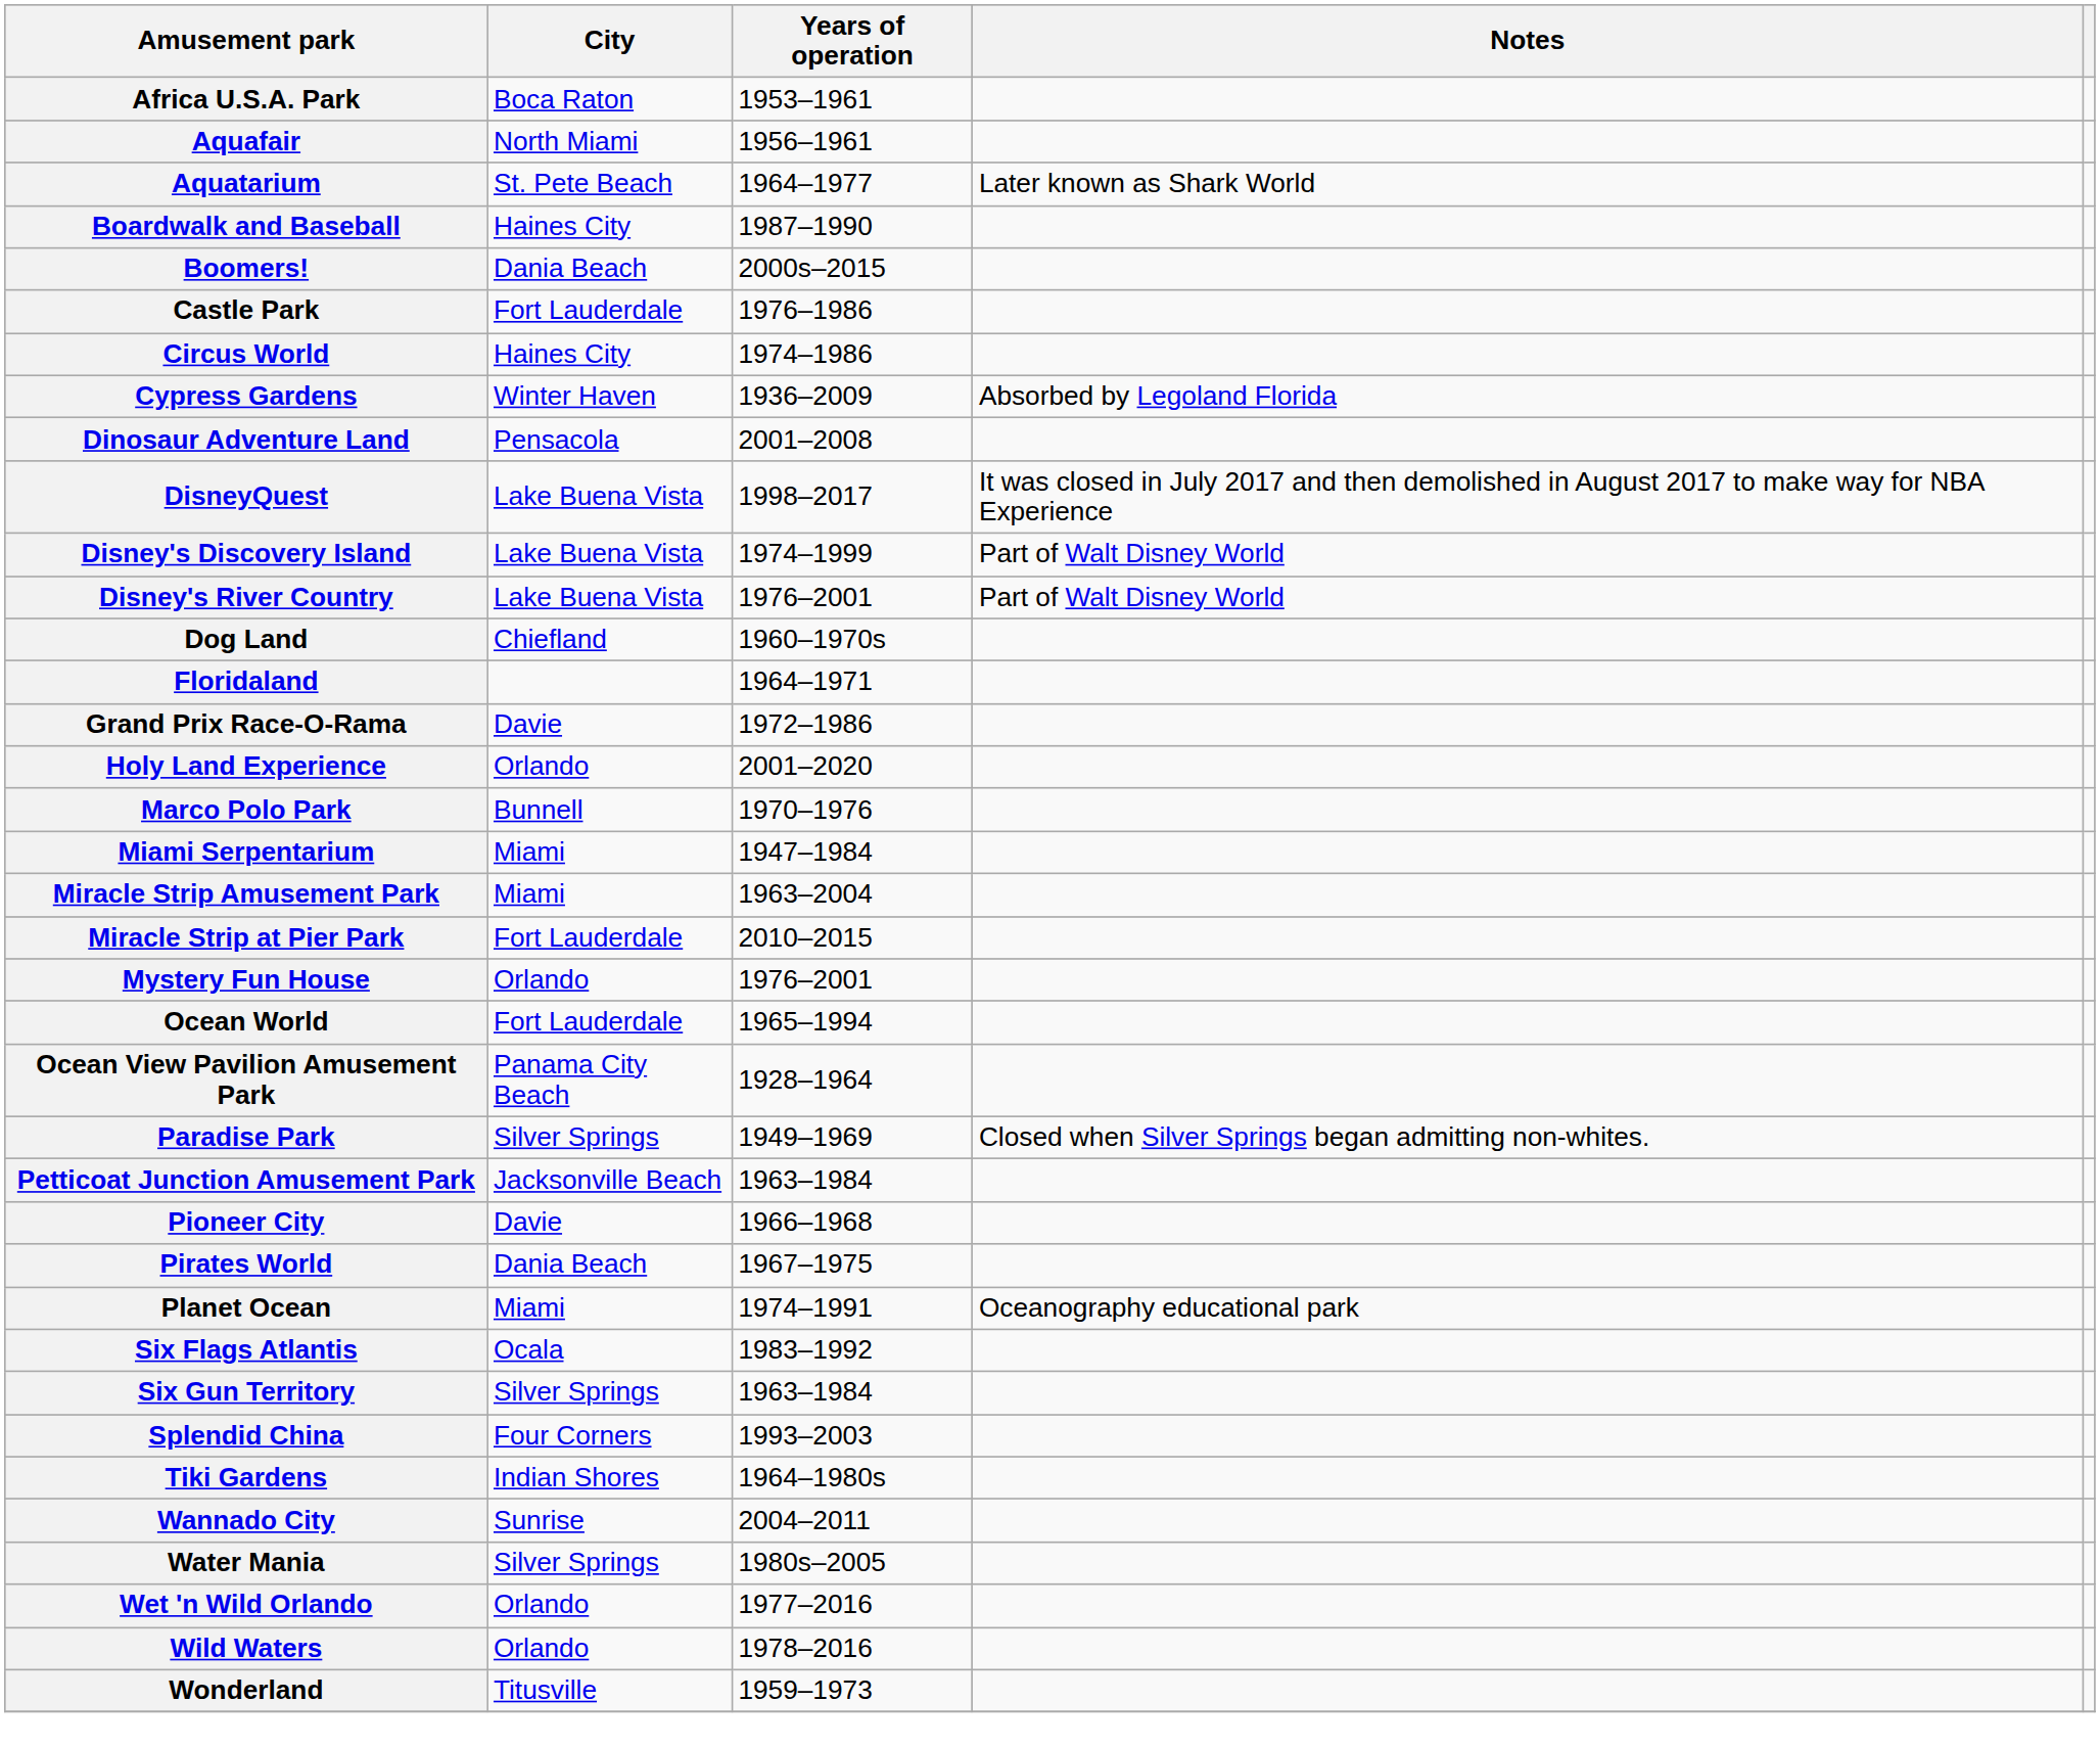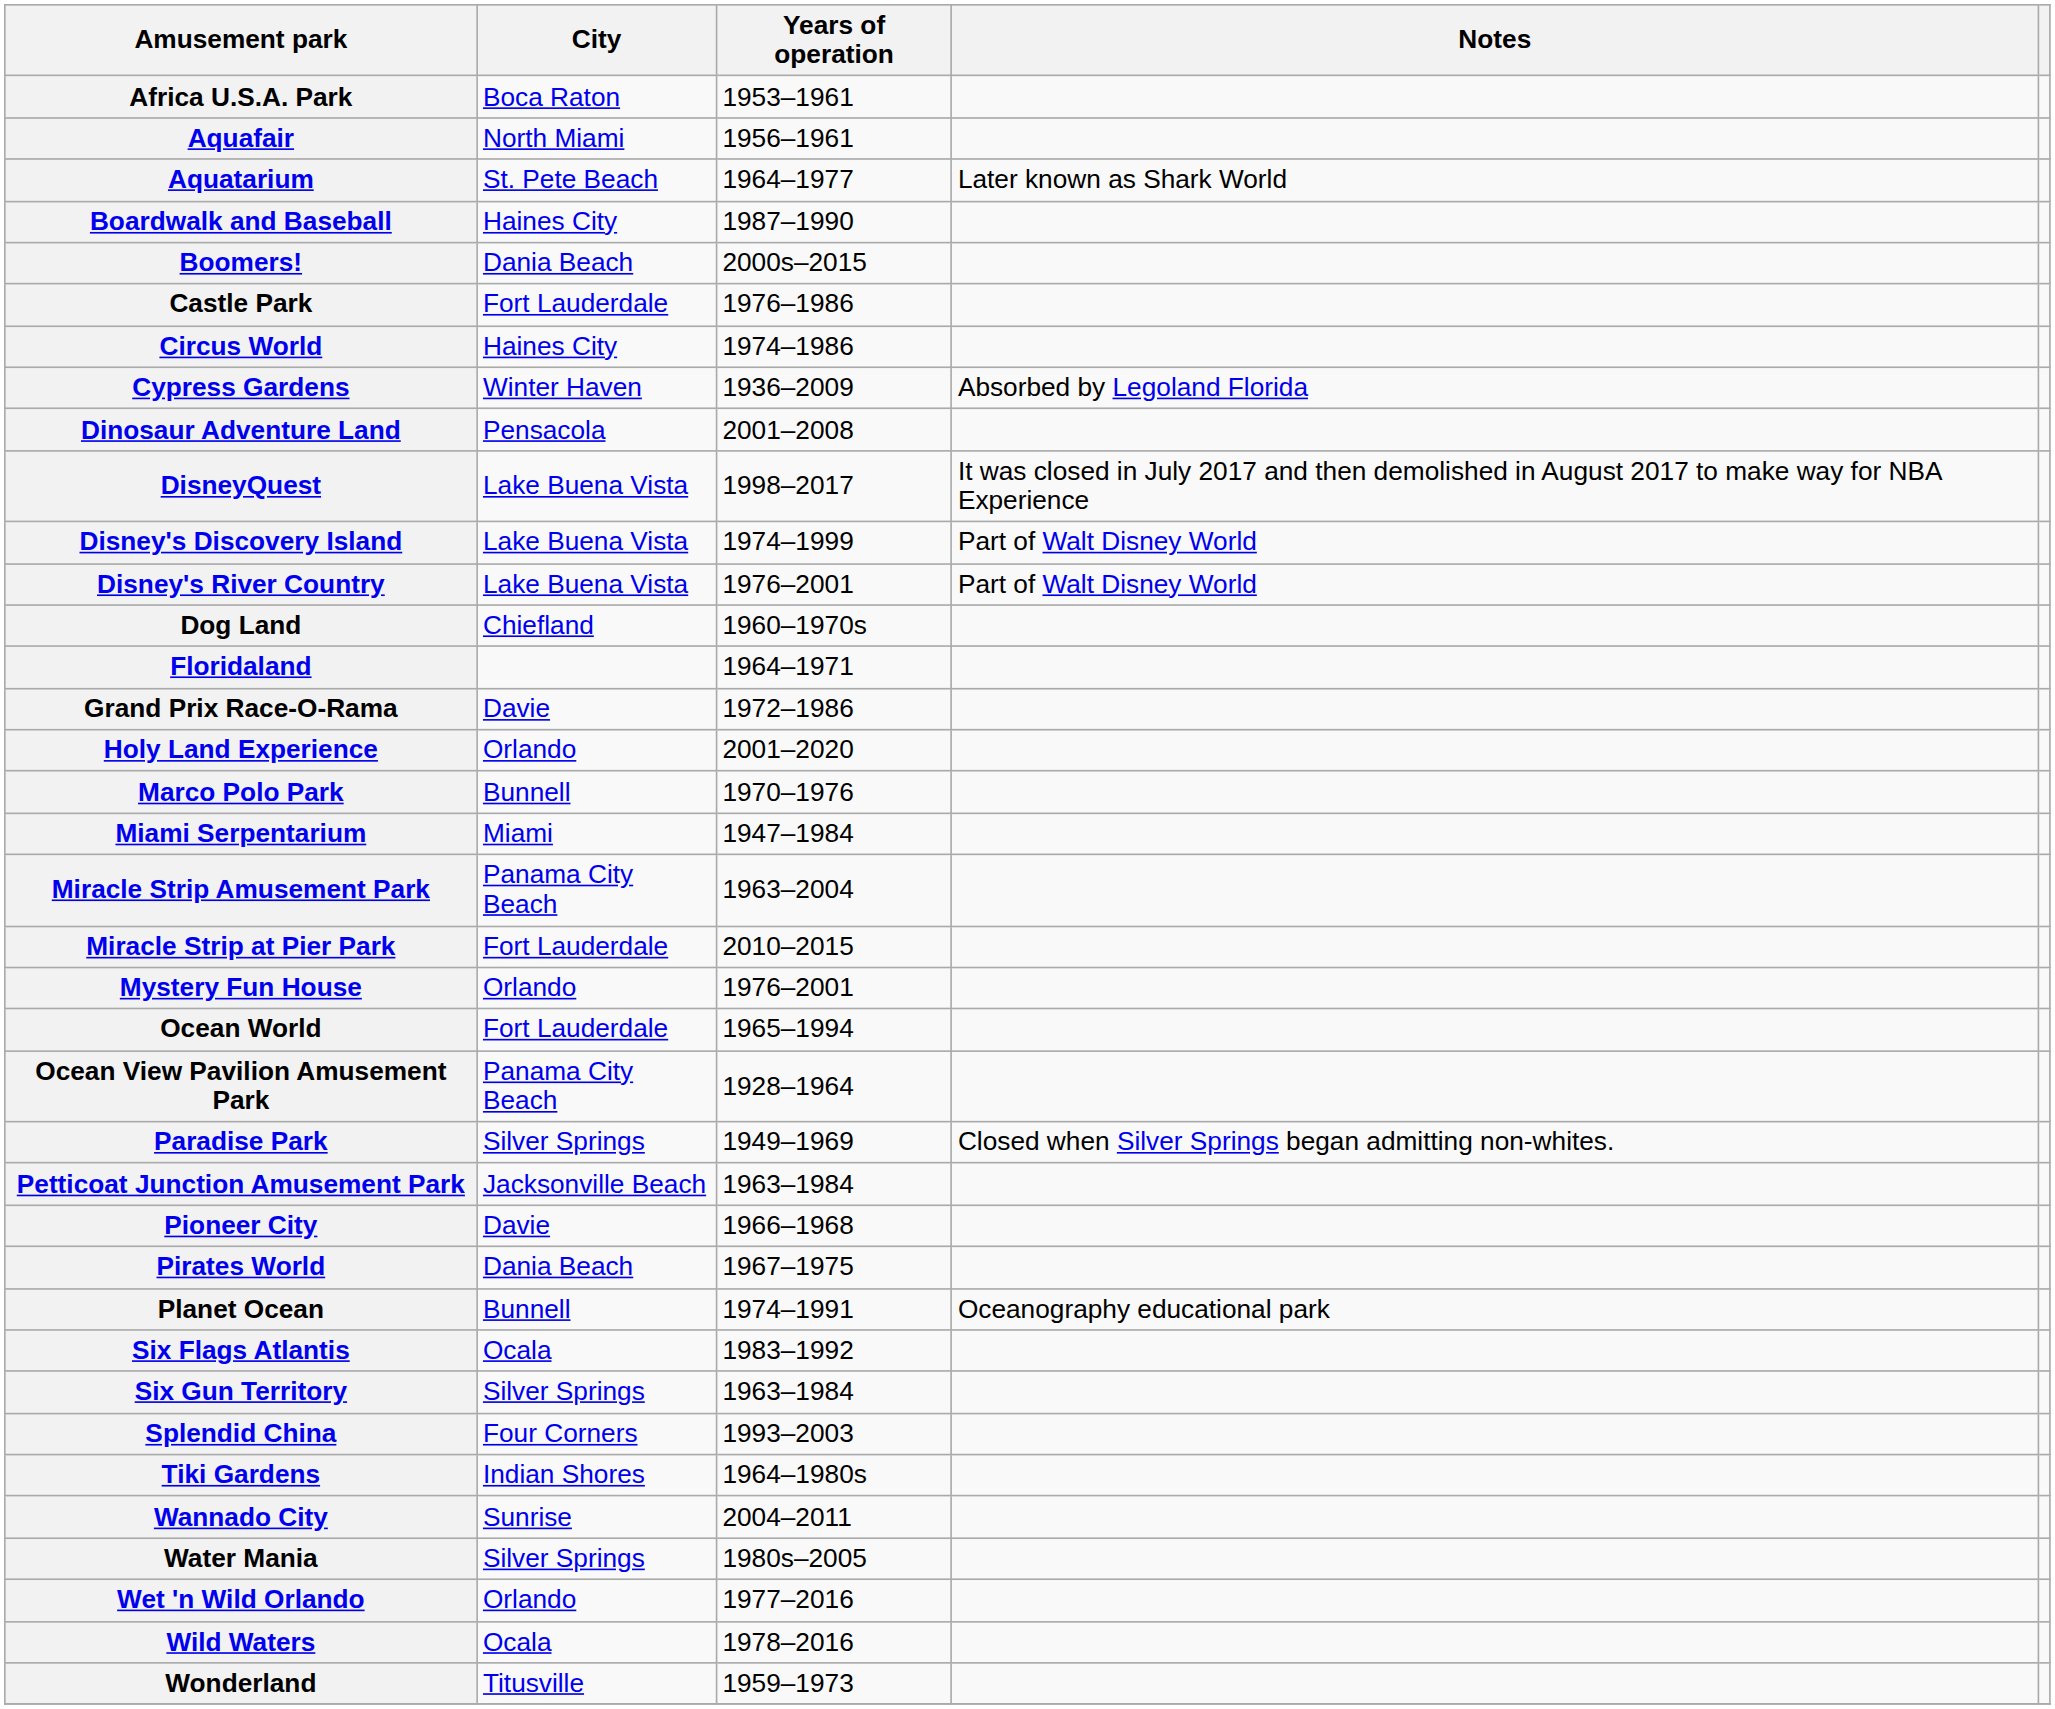 <table class="wikitable plainrowheaders sortable">
 <tr>
 <th scope="col">Amusement park</th>
 <th scope="col">City</th>
 <th scope="col">Years of operation</th>
 <th scope="col" class="unsortable">Notes</th>
 <th scope="col" class="unsortable"></th>
 </tr>
 <tr>
 <th scope="row">Africa U.S.A. Park</th>
 <td><a href='#'>Boca Raton</a></td>
 <td>1953–1961</td>
 <td></td>
 <td style="text-align:center;"></td>
 </tr>
 <tr>
 <th scope="row"><a href='#'>Aquafair</a></th>
 <td><a href='#'>North Miami</a></td>
 <td>1956–1961</td>
 <td></td>
 <td style="text-align:center;"></td>
 </tr>
 <tr>
 <th scope="row"><a href='#'>Aquatarium</a></th>
 <td><a href='#'>St. Pete Beach</a></td>
 <td>1964–1977</td>
 <td>Later known as Shark World</td>
 <td style="text-align:center;"></td>
 </tr>
 <tr>
 <th scope="row"><a href='#'>Boardwalk and Baseball</a></th>
 <td><a href='#'>Haines City</a></td>
 <td>1987–1990</td>
 <td></td>
 <td style="text-align:center;"></td>
 </tr>
 <tr>
 <th scope="row"><a href='#'>Boomers!</a></th>
 <td><a href='#'>Dania Beach</a></td>
 <td>2000s–2015</td>
 <td></td>
 <td style="text-align:center;"></td>
 </tr>
 <tr>
 <th scope="row">Castle Park</th>
 <td><a href='#'>Fort Lauderdale</a></td>
 <td>1976–1986</td>
 <td></td>
 <td style="text-align:center;"></td>
 </tr>
 <tr>
 <th scope="row"><a href='#'>Circus World</a></th>
 <td><a href='#'>Haines City</a></td>
 <td>1974–1986</td>
 <td></td>
 <td style="text-align:center;"></td>
 </tr>
 <tr>
 <th scope="row"><a href='#'>Cypress Gardens</a></th>
 <td><a href='#'>Winter Haven</a></td>
 <td>1936–2009</td>
 <td>Absorbed by <a href='#'>Legoland Florida</a></td>
 <td style="text-align:center;"></td>
 </tr>
 <tr>
 <th scope="row"><a href='#'>Dinosaur Adventure Land</a></th>
 <td><a href='#'>Pensacola</a></td>
 <td>2001–2008</td>
 <td></td>
 <td style="text-align:center;"></td>
 </tr>
 <tr>
 <th scope="row"><a href='#'>DisneyQuest</a></th>
 <td><a href='#'>Lake Buena Vista</a></td>
 <td>1998–2017</td>
 <td>It was closed in July 2017 and then demolished in August 2017 to make way for NBA Experience</td>
 <td style="text-align:center;"></td>
 </tr>
 <tr>
 <th scope="row"><a href='#'>Disney's Discovery Island</a></th>
 <td><a href='#'>Lake Buena Vista</a></td>
 <td>1974–1999</td>
 <td>Part of <a href='#'>Walt Disney World</a></td>
 <td style="text-align:center;"></td>
 </tr>
 <tr>
 <th scope="row"><a href='#'>Disney's River Country</a></th>
 <td><a href='#'>Lake Buena Vista</a></td>
 <td>1976–2001</td>
 <td>Part of <a href='#'>Walt Disney World</a></td>
 <td style="text-align:center;"></td>
 </tr>
 <tr>
 <th scope="row">Dog Land</th>
 <td><a href='#'>Chiefland</a></td>
 <td>1960–1970s</td>
 <td></td>
 <td style="text-align:center;"></td>
 </tr>
 <tr>
 <th scope="row"><a href='#'>Floridaland</a></th>
 <td></td>
 <td>1964–1971</td>
 <td></td>
 <td style="text-align:center;"></td>
 </tr>
 <tr>
 <th scope="row">Grand Prix Race-O-Rama</th>
 <td><a href='#'>Davie</a></td>
 <td>1972–1986</td>
 <td></td>
 <td style="text-align:center;"></td>
 </tr>
 <tr>
 <th scope="row"><a href='#'>Holy Land Experience</a></th>
 <td><a href='#'>Orlando</a></td>
 <td>2001–2020</td>
 <td></td>
 <td style="text-align:center;"></td>
 </tr>
 <tr>
 <th scope="row"><a href='#'>Marco Polo Park</a></th>
 <td><a href='#'>Bunnell</a></td>
 <td>1970–1976</td>
 <td></td>
 <td style="text-align:center;"></td>
 </tr>
 <tr>
 <th scope="row"><a href='#'>Miami Serpentarium</a></th>
 <td><a href='#'>Miami</a></td>
 <td>1947–1984</td>
 <td></td>
 <td style="text-align:center;"></td>
 </tr>
 <tr>
 <th scope="row"><a href='#'>Miracle Strip Amusement Park</a></th>
-<td><a href='#'>Miami</a></td>
+<td><a href='#'>Panama City Beach</a></td>
 <td>1963–2004</td>
 <td></td>
 <td style="text-align:center;"></td>
 </tr>
 <tr>
 <th scope="row"><a href='#'>Miracle Strip at Pier Park</a></th>
 <td><a href='#'>Fort Lauderdale</a></td>
 <td>2010–2015</td>
 <td></td>
 <td style="text-align:center;"></td>
 </tr>
 <tr>
 <th scope="row"><a href='#'>Mystery Fun House</a></th>
 <td><a href='#'>Orlando</a></td>
 <td>1976–2001</td>
 <td></td>
 <td style="text-align:center;"></td>
 </tr>
 <tr>
 <th scope="row">Ocean World</th>
 <td><a href='#'>Fort Lauderdale</a></td>
 <td>1965–1994</td>
 <td></td>
 <td style="text-align:center;"></td>
 </tr>
 <tr>
 <th scope="row">Ocean View Pavilion Amusement Park</th>
 <td><a href='#'>Panama City Beach</a></td>
 <td>1928–1964</td>
 <td></td>
 <td style="text-align:center;"></td>
 </tr>
 <tr>
 <th scope="row"><a href='#'>Paradise Park</a></th>
 <td><a href='#'>Silver Springs</a></td>
 <td>1949–1969</td>
 <td>Closed when <a href='#'>Silver Springs</a> began admitting non-whites.</td>
 <td></td>
 </tr>
 <tr>
 <th scope="row"><a href='#'>Petticoat Junction Amusement Park</a></th>
 <td><a href='#'>Jacksonville Beach</a></td>
 <td>1963–1984</td>
 <td></td>
 <td style="text-align:center;"></td>
 </tr>
 <tr>
 <th scope="row"><a href='#'>Pioneer City</a></th>
 <td><a href='#'>Davie</a></td>
 <td>1966–1968</td>
 <td></td>
 <td style="text-align:center;"></td>
 </tr>
 <tr>
 <th scope="row"><a href='#'>Pirates World</a></th>
 <td><a href='#'>Dania Beach</a></td>
 <td>1967–1975</td>
 <td></td>
 <td style="text-align:center;"></td>
 </tr>
 <tr>
 <th scope="row">Planet Ocean</th>
-<td><a href='#'>Miami</a></td>
+<td><a href='#'>Bunnell</a></td>
 <td>1974–1991</td>
 <td>Oceanography educational park</td>
 <td style="text-align:center;"></td>
 </tr>
 <tr>
 <th scope="row"><a href='#'>Six Flags Atlantis</a></th>
 <td><a href='#'>Ocala</a></td>
 <td>1983–1992</td>
 <td></td>
 <td style="text-align:center;"></td>
 </tr>
 <tr>
 <th scope="row"><a href='#'>Six Gun Territory</a></th>
 <td><a href='#'>Silver Springs</a></td>
 <td>1963–1984</td>
 <td></td>
 <td style="text-align:center;"></td>
 </tr>
 <tr>
 <th scope="row"><a href='#'>Splendid China</a></th>
 <td><a href='#'>Four Corners</a></td>
 <td>1993–2003</td>
 <td></td>
 <td style="text-align:center;"></td>
 </tr>
 <tr>
 <th scope="row"><a href='#'>Tiki Gardens</a></th>
 <td><a href='#'>Indian Shores</a></td>
 <td>1964–1980s</td>
 <td></td>
 <td style="text-align:center;"></td>
 </tr>
 <tr>
 <th scope="row"><a href='#'>Wannado City</a></th>
 <td><a href='#'>Sunrise</a></td>
 <td>2004–2011</td>
 <td></td>
 <td style="text-align:center;"></td>
 </tr>
 <tr>
 <th scope="row">Water Mania</th>
 <td><a href='#'>Silver Springs</a></td>
 <td>1980s–2005</td>
 <td></td>
 <td style="text-align:center;"></td>
 </tr>
 <tr>
 <th scope="row"><a href='#'>Wet 'n Wild Orlando</a></th>
 <td><a href='#'>Orlando</a></td>
 <td>1977–2016</td>
 <td></td>
 <td style="text-align:center;"></td>
 </tr>
 <tr>
 <th scope="row"><a href='#'>Wild Waters</a></th>
-<td><a href='#'>Orlando</a></td>
+<td><a href='#'>Ocala</a></td>
 <td>1978–2016</td>
 <td></td>
 <td style="text-align:center;"></td>
 </tr>
 <tr>
 <th scope="row">Wonderland</th>
 <td><a href='#'>Titusville</a></td>
 <td>1959–1973</td>
 <td></td>
 <td style="text-align:center;"></td>
 </tr>
 <tr>
 </tr>
 </table>
